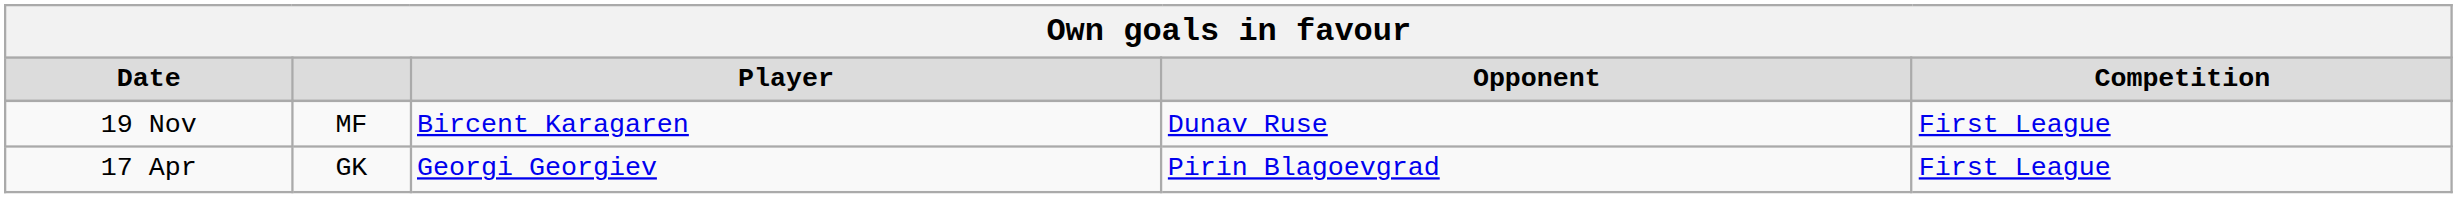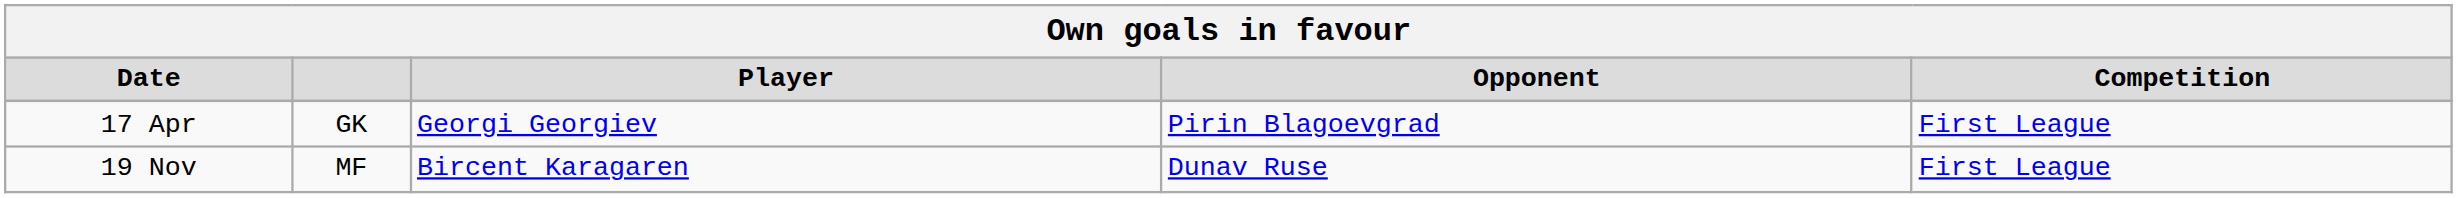 <table class="wikitable"  style="font-size:90%; width:85%;">
 <tr>
 <th colspan=5 style="font-size:120%">Own goals in favour</th>
 </tr>
 <tr>
 <th style="background:#dcdcdc;">Date</th>
 <th style="background:#dcdcdc;"></th>
 <th style="background:#dcdcdc;">Player</th>
 <th style="background:#dcdcdc;">Opponent</th>
 <th style="background:#dcdcdc;">Competition</th>
 </tr>
 <tr>
 </tr>
 <tr>
+<td style="text-align:center;">17 Apr</td>
+<td style="text-align:center;">GK</td>
+<td> <a href='#'>Georgi Georgiev</a></td>
+<td><a href='#'>Pirin Blagoevgrad</a></td>
+<td><a href='#'>First League</a></td>
+</tr>
+<tr>
 <td style="text-align:center;">19 Nov</td>
 <td style="text-align:center;">MF</td>
 <td> <a href='#'>Bircent Karagaren</a></td>
 <td><a href='#'>Dunav Ruse</a></td>
 <td><a href='#'>First League</a></td>
 </tr>
-<tr>
-<td style="text-align:center;">17 Apr</td>
-<td style="text-align:center;">GK</td>
-<td> <a href='#'>Georgi Georgiev</a></td>
-<td><a href='#'>Pirin Blagoevgrad</a></td>
-<td><a href='#'>First League</a></td>
-</tr>
 </table>
